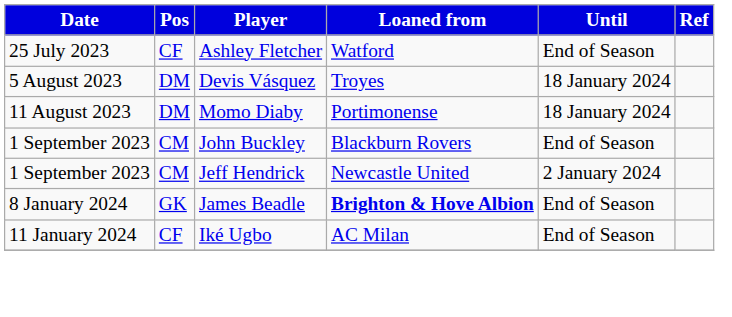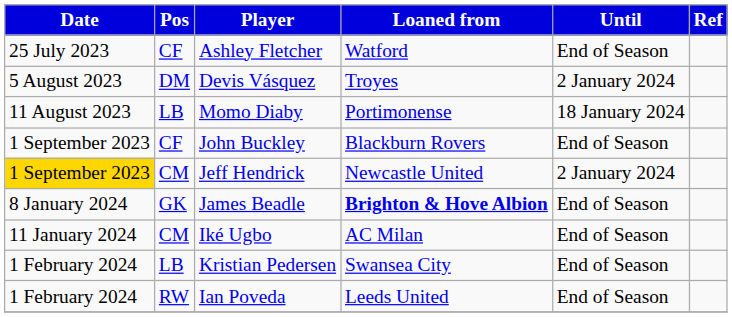 <table class="wikitable plainrowheaders sortable">
 <tr>
 <th style="background:#0000DD;color:#FFFFFF;">Date</th>
 <th style="background:#0000DD;color:#FFFFFF;">Pos</th>
 <th style="background:#0000DD;color:#FFFFFF;">Player</th>
 <th style="background:#0000DD;color:#FFFFFF;">Loaned from</th>
 <th style="background:#0000DD;color:#FFFFFF;">Until</th>
 <th style="background:#0000DD;color:#FFFFFF;">Ref</th>
 </tr>
 <tr>
 <td>25 July 2023</td>
 <td><a href='#'>CF</a></td>
 <td> <a href='#'>Ashley Fletcher</a></td>
 <td> <a href='#'>Watford</a></td>
 <td>End of Season</td>
 <td></td>
 </tr>
 <tr>
 <td>5 August 2023</td>
 <td><a href='#'>DM</a></td>
 <td> <a href='#'>Devis Vásquez</a></td>
 <td> <a href='#'>Troyes</a></td>
-<td>18 January 2024</td>
+<td>2 January 2024</td>
 <td></td>
 </tr>
 <tr>
 <td>11 August 2023</td>
-<td><a href='#'>DM</a></td>
+<td><a href='#'>LB</a></td>
 <td> <a href='#'>Momo Diaby</a></td>
 <td> <a href='#'>Portimonense</a></td>
 <td>18 January 2024</td>
 <td></td>
 </tr>
 <tr>
 <td>1 September 2023</td>
-<td><a href='#'>CM</a></td>
+<td><a href='#'>CF</a></td>
 <td> <a href='#'>John Buckley</a></td>
 <td> <a href='#'>Blackburn Rovers</a></td>
 <td>End of Season</td>
 <td></td>
 </tr>
 <tr>
-<td>1 September 2023</td>
+<td style="background: gold;">1 September 2023</td>
 <td><a href='#'>CM</a></td>
 <td> <a href='#'>Jeff Hendrick</a></td>
 <td> <a href='#'>Newcastle United</a></td>
 <td>2 January 2024</td>
 <td></td>
 </tr>
 <tr>
 <td>8 January 2024</td>
 <td><a href='#'>GK</a></td>
 <td> <a href='#'>James Beadle</a></td>
 <td><strong> <a href='#'>Brighton & Hove Albion</a></strong></td>
 <td>End of Season</td>
 <td></td>
 </tr>
 <tr>
 <td>11 January 2024</td>
-<td><a href='#'>CF</a></td>
+<td><a href='#'>CM</a></td>
 <td> <a href='#'>Iké Ugbo</a></td>
 <td> <a href='#'>AC Milan</a></td>
 <td>End of Season</td>
 <td></td>
 </tr>
 <tr>
+<td>1 February 2024</td>
+<td><a href='#'>LB</a></td>
+<td> <a href='#'>Kristian Pedersen</a></td>
+<td> <a href='#'>Swansea City</a></td>
+<td>End of Season</td>
+<td></td>
+</tr>
+<tr>
+<td>1 February 2024</td>
+<td><a href='#'>RW</a></td>
+<td> <a href='#'>Ian Poveda</a></td>
+<td> <a href='#'>Leeds United</a></td>
+<td>End of Season</td>
+<td></td>
+</tr>
+<tr>
 </tr>
 </table>
